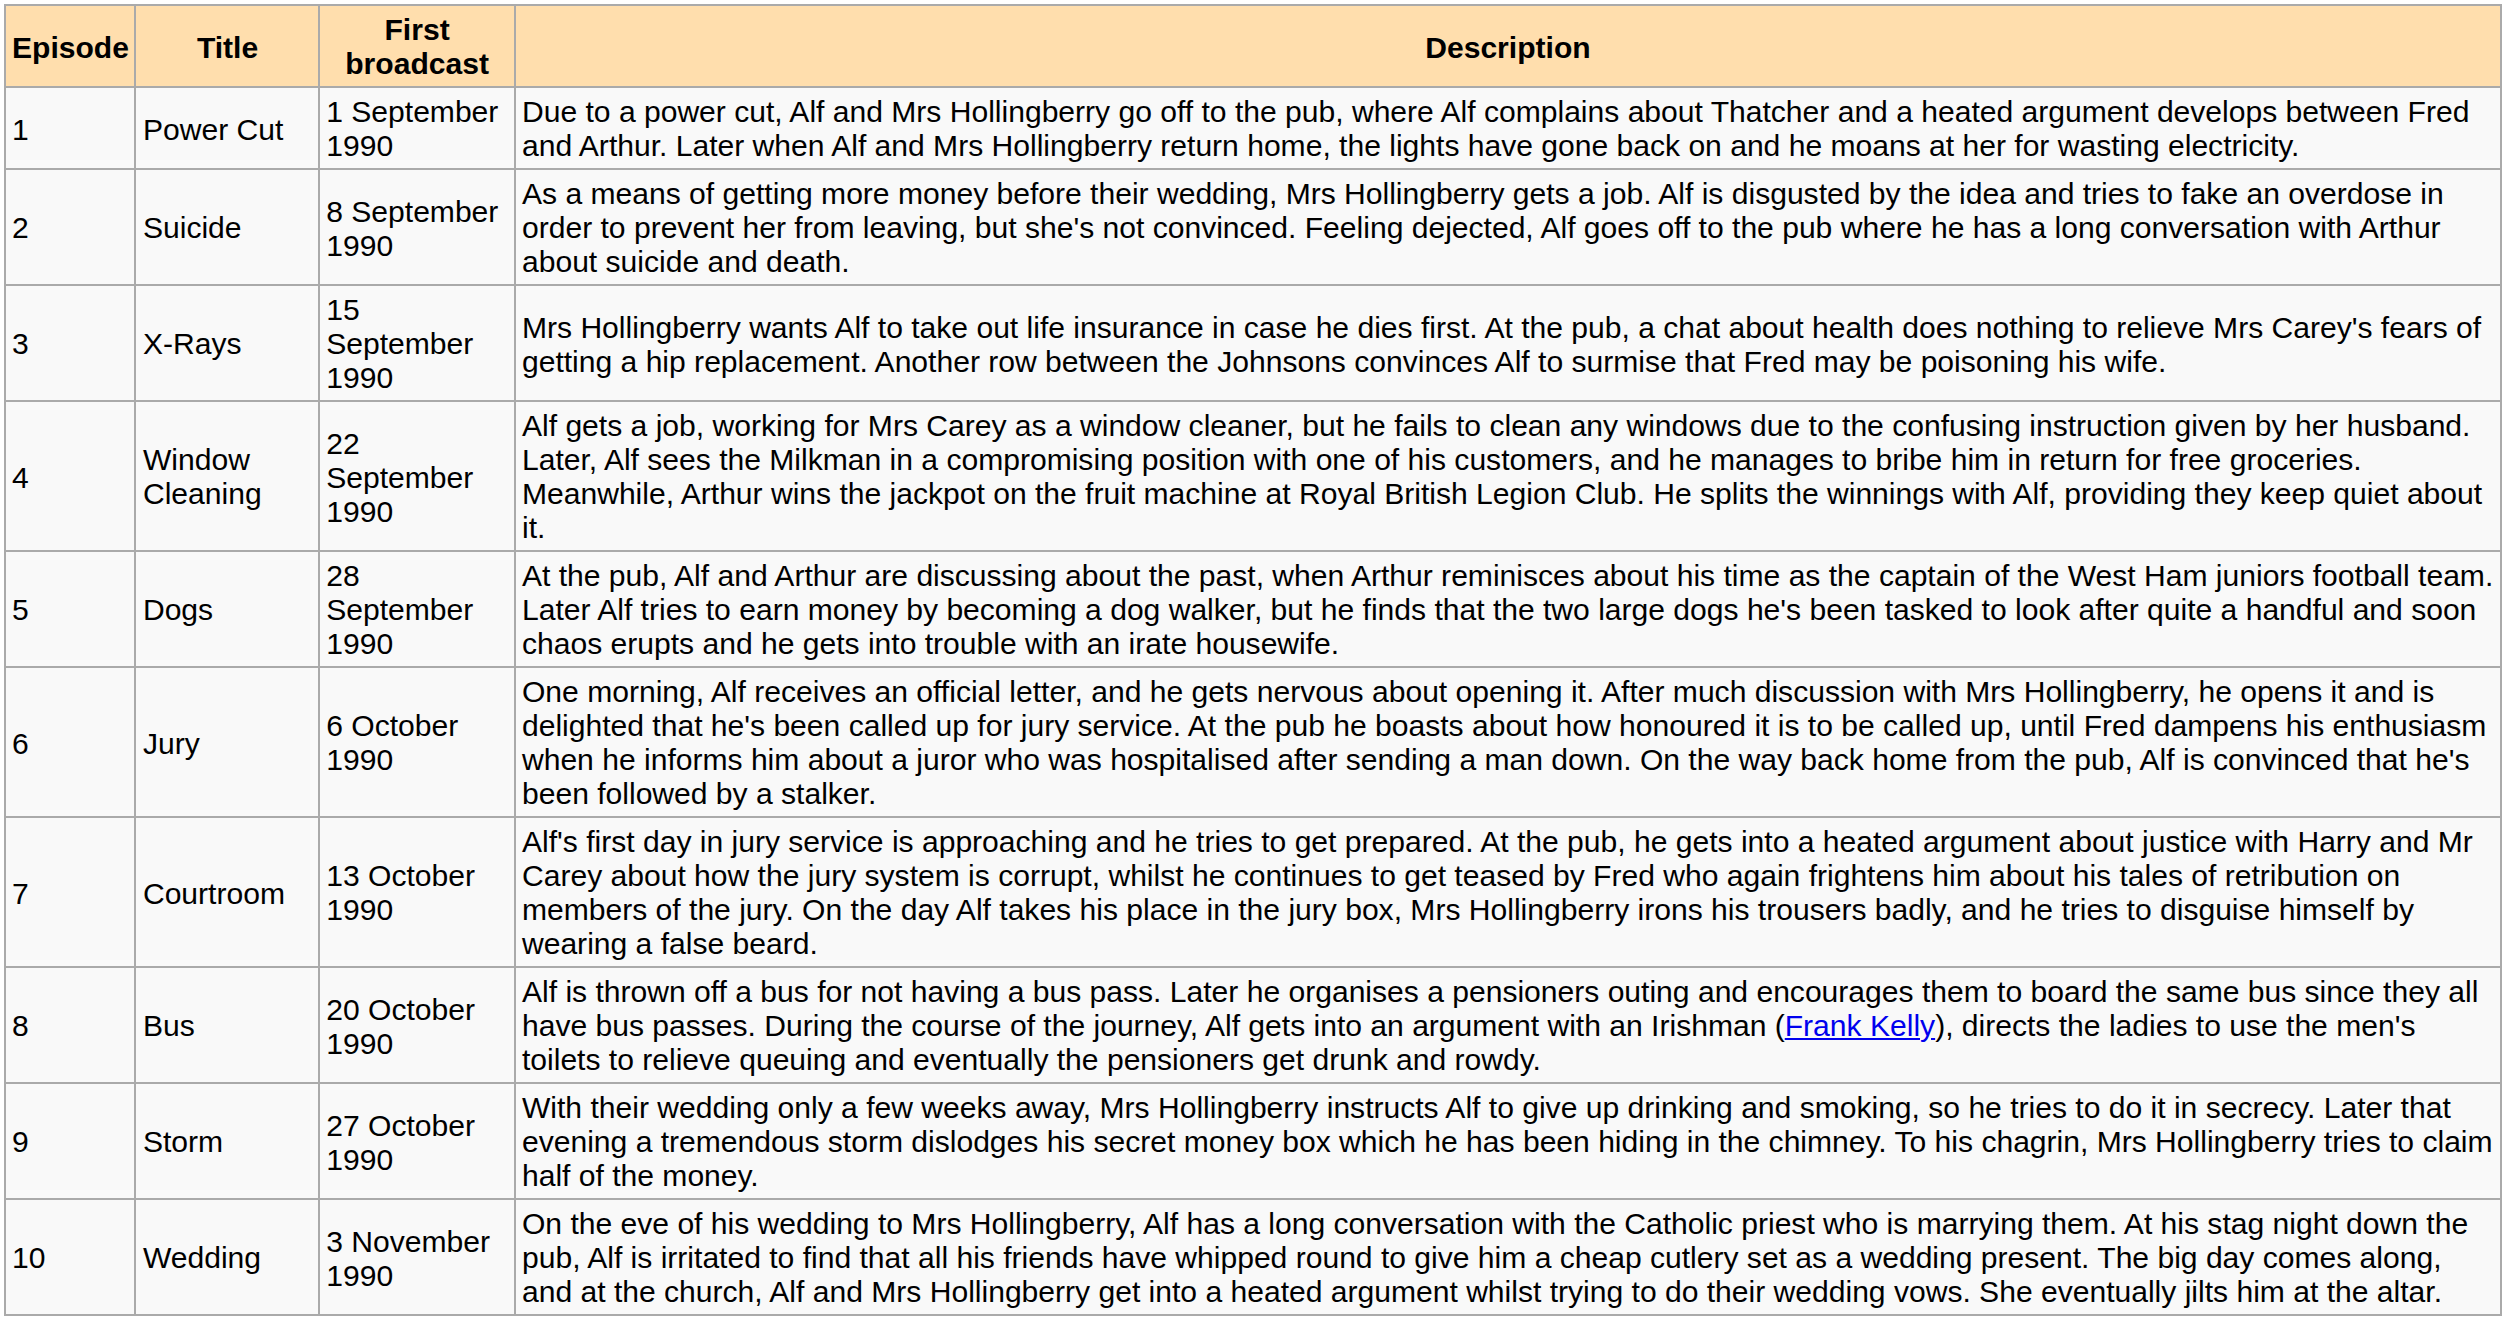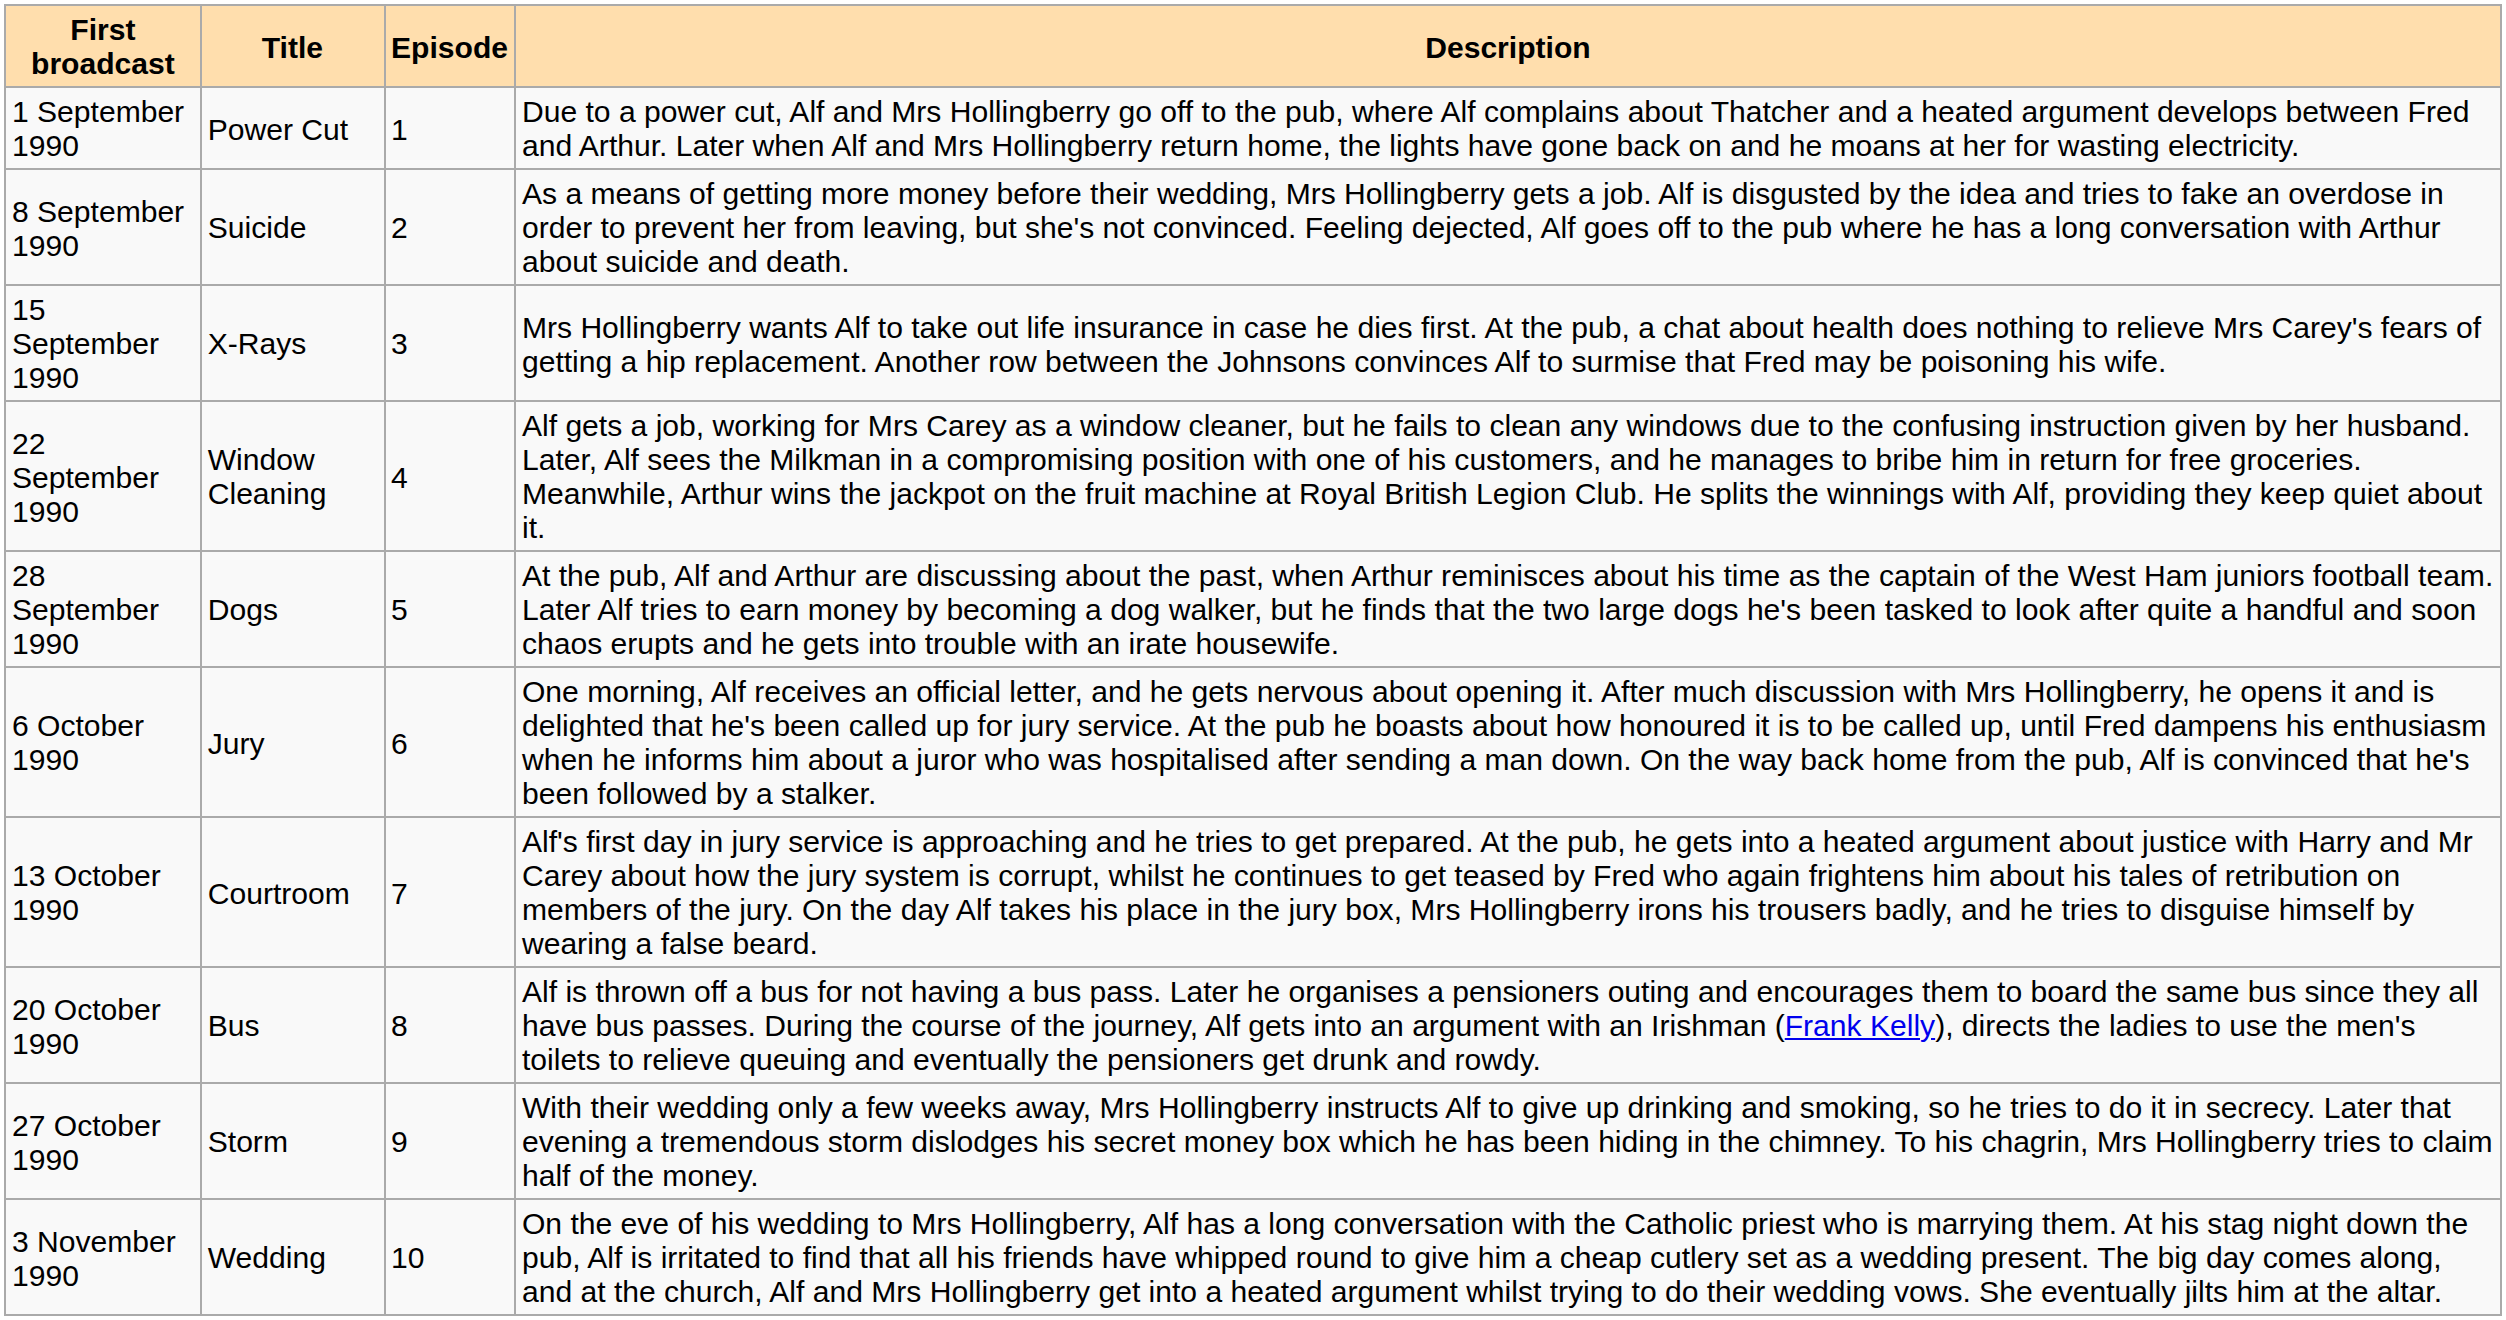 <table class="wikitable" border="1" style="font-size: 94%">
 <tr>
+<th style="background:#ffdead">First broadcast</th>
+<th style="background:#ffdead">Title</th>
 <th style="background:#ffdead">Episode</th>
-<th style="background:#ffdead">Title</th>
-<th style="background:#ffdead">First broadcast</th>
 <th style="background:#ffdead">Description</th>
 </tr>
 <tr>
+<td>1 September 1990</td>
+<td>Power Cut</td>
 <td>1</td>
-<td>Power Cut</td>
-<td>1 September 1990</td>
 <td>Due to a power cut, Alf and Mrs Hollingberry go off to the pub, where Alf complains about Thatcher and a heated argument develops between Fred and Arthur. Later when Alf and Mrs Hollingberry return home, the lights have gone back on and he moans at her for wasting electricity.</td>
 </tr>
 <tr>
+<td>8 September 1990</td>
+<td>Suicide</td>
 <td>2</td>
-<td>Suicide</td>
-<td>8 September 1990</td>
 <td>As a means of getting more money before their wedding, Mrs Hollingberry gets a job. Alf is disgusted by the idea and tries to fake an overdose in order to prevent her from leaving, but she's not convinced. Feeling dejected, Alf goes off to the pub where he has a long conversation with Arthur about suicide and death.</td>
 </tr>
 <tr>
+<td>15 September 1990</td>
+<td>X-Rays</td>
 <td>3</td>
-<td>X-Rays</td>
-<td>15 September 1990</td>
 <td>Mrs Hollingberry wants Alf to take out life insurance in case he dies first. At the pub, a chat about health does nothing to relieve Mrs Carey's fears of getting a hip replacement. Another row between the Johnsons convinces Alf to surmise that Fred may be poisoning his wife.</td>
 </tr>
 <tr>
+<td>22 September 1990</td>
+<td>Window Cleaning</td>
 <td>4</td>
-<td>Window Cleaning</td>
-<td>22 September 1990</td>
 <td>Alf gets a job, working for Mrs Carey as a window cleaner, but he fails to clean any windows due to the confusing instruction given by her husband. Later, Alf sees the Milkman in a compromising position with one of his customers, and he manages to bribe him in return for free groceries. Meanwhile, Arthur wins the jackpot on the fruit machine at Royal British Legion Club. He splits the winnings with Alf, providing they keep quiet about it.</td>
 </tr>
 <tr>
+<td>28 September 1990</td>
+<td>Dogs</td>
 <td>5</td>
-<td>Dogs</td>
-<td>28 September 1990</td>
 <td>At the pub, Alf and Arthur are discussing about the past, when Arthur reminisces about his time as the captain of the West Ham juniors football team. Later Alf tries to earn money by becoming a dog walker, but he finds that the two large dogs he's been tasked to look after quite a handful and soon chaos erupts and he gets into trouble with an irate housewife.</td>
 </tr>
 <tr>
+<td>6 October 1990</td>
+<td>Jury</td>
 <td>6</td>
-<td>Jury</td>
-<td>6 October 1990</td>
 <td>One morning, Alf receives an official letter, and he gets nervous about opening it. After much discussion with Mrs Hollingberry, he opens it and is delighted that he's been called up for jury service. At the pub he boasts about how honoured it is to be called up, until Fred dampens his enthusiasm when he informs him about a juror who was hospitalised after sending a man down. On the way back home from the pub, Alf is convinced that he's been followed by a stalker.</td>
 </tr>
 <tr>
+<td>13 October 1990</td>
+<td>Courtroom</td>
 <td>7</td>
-<td>Courtroom</td>
-<td>13 October 1990</td>
 <td>Alf's first day in jury service is approaching and he tries to get prepared. At the pub, he gets into a heated argument about justice with Harry and Mr Carey about how the jury system is corrupt, whilst he continues to get teased by Fred who again frightens him about his tales of retribution on members of the jury. On the day Alf takes his place in the jury box, Mrs Hollingberry irons his trousers badly, and he tries to disguise himself by wearing a false beard.</td>
 </tr>
 <tr>
+<td>20 October 1990</td>
+<td>Bus</td>
 <td>8</td>
-<td>Bus</td>
-<td>20 October 1990</td>
 <td>Alf is thrown off a bus for not having a bus pass. Later he organises a pensioners outing and encourages them to board the same bus since they all have bus passes. During the course of the journey, Alf gets into an argument with an Irishman   (<a href='#'>Frank Kelly</a>), directs the ladies to use the men's toilets to relieve queuing and eventually the pensioners get drunk and rowdy.</td>
 </tr>
 <tr>
+<td>27 October 1990</td>
+<td>Storm</td>
 <td>9</td>
-<td>Storm</td>
-<td>27 October 1990</td>
 <td>With their wedding only a few weeks away, Mrs Hollingberry instructs Alf to give up drinking and smoking, so he tries to do it in secrecy. Later that evening a tremendous storm dislodges his secret money box which he has been hiding in the chimney. To his chagrin, Mrs Hollingberry tries to claim half of the money.</td>
 </tr>
 <tr>
+<td>3 November 1990</td>
+<td>Wedding</td>
 <td>10</td>
-<td>Wedding</td>
-<td>3 November 1990</td>
 <td>On the eve of his wedding to Mrs Hollingberry, Alf has a long conversation with the Catholic priest who is marrying them. At his stag night down the pub, Alf is irritated to find that all his friends have whipped round to give him a cheap cutlery set as a wedding present. The big day comes along, and at the church, Alf and Mrs Hollingberry get into a heated argument whilst trying to do their wedding vows. She eventually jilts him at the altar.</td>
 </tr>
 </table>
